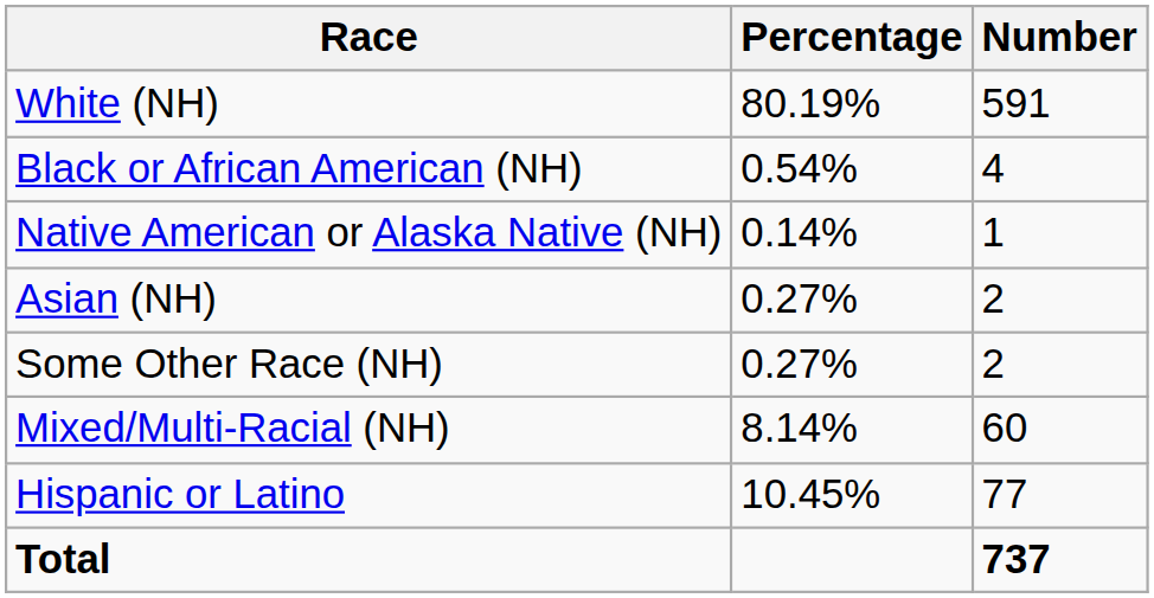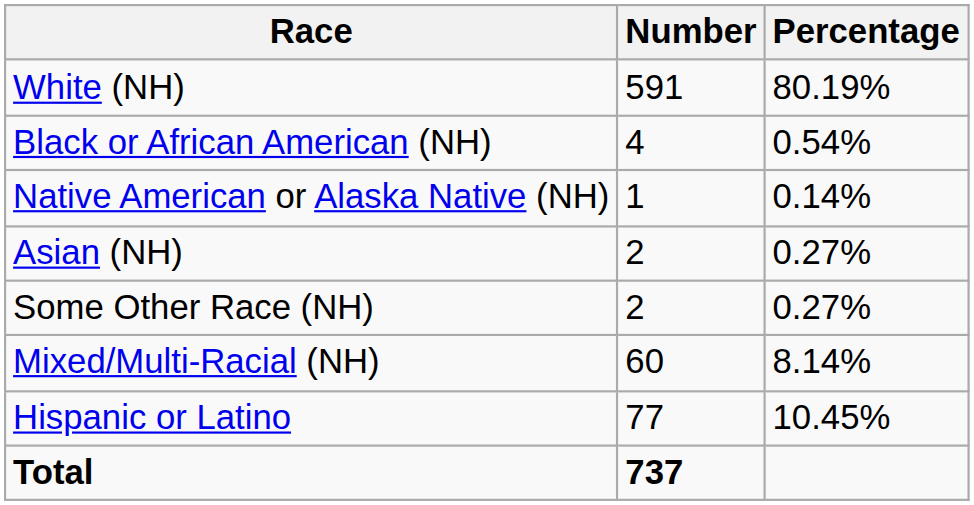 <table class="wikitable">
 <tr>
 <th>Race</th>
+<th>Number</th>
 <th>Percentage</th>
-<th>Number</th>
 </tr>
 <tr>
 <td><a href='#'>White</a> (NH)</td>
+<td>591</td>
 <td>80.19%</td>
-<td>591</td>
 </tr>
 <tr>
 <td><a href='#'>Black or African American</a> (NH)</td>
+<td>4</td>
 <td>0.54%</td>
-<td>4</td>
 </tr>
 <tr>
 <td><a href='#'>Native American</a> or <a href='#'>Alaska Native</a> (NH)</td>
+<td>1</td>
 <td>0.14%</td>
-<td>1</td>
 </tr>
 <tr>
 <td><a href='#'>Asian</a> (NH)</td>
+<td>2</td>
 <td>0.27%</td>
-<td>2</td>
 </tr>
 <tr>
 <td>Some Other Race (NH)</td>
+<td>2</td>
 <td>0.27%</td>
-<td>2</td>
 </tr>
 <tr>
 <td><a href='#'>Mixed/Multi-Racial</a> (NH)</td>
+<td>60</td>
 <td>8.14%</td>
-<td>60</td>
 </tr>
 <tr>
 <td><a href='#'>Hispanic or Latino</a></td>
+<td>77</td>
 <td>10.45%</td>
-<td>77</td>
 </tr>
 <tr>
 <td><strong>Total</strong></td>
+<td><strong>737</strong></td>
 <td></td>
-<td><strong>737</strong></td>
 </tr>
 </table>
